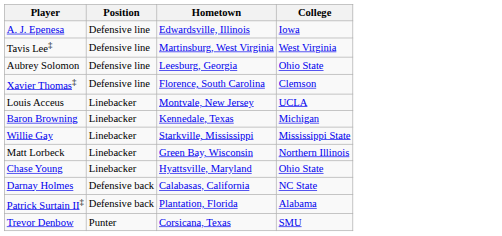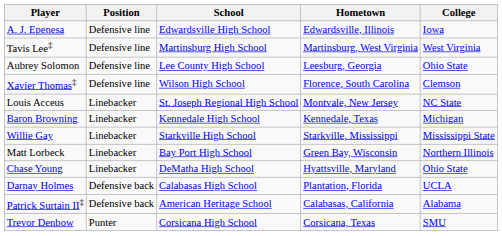 <table class="wikitable">
 <tr>
 <th>Player</th>
 <th>Position</th>
+<th>School</th>
 <th>Hometown</th>
 <th>College</th>
 </tr>
 <tr>
 <td><a href='#'>A. J. Epenesa</a></td>
 <td>Defensive line</td>
+<td><a href='#'>Edwardsville High School</a></td>
 <td><a href='#'>Edwardsville, Illinois</a></td>
 <td><a href='#'>Iowa</a></td>
 </tr>
 <tr>
 <td>Tavis Lee<sup>‡</sup></td>
 <td>Defensive line</td>
+<td><a href='#'>Martinsburg High School</a></td>
 <td><a href='#'>Martinsburg, West Virginia</a></td>
 <td><a href='#'>West Virginia</a></td>
 </tr>
 <tr>
 <td>Aubrey Solomon</td>
 <td>Defensive line</td>
+<td><a href='#'>Lee County High School</a></td>
 <td><a href='#'>Leesburg, Georgia</a></td>
 <td><a href='#'>Ohio State</a></td>
 </tr>
 <tr>
 <td><a href='#'>Xavier Thomas</a><sup>‡</sup></td>
 <td>Defensive line</td>
+<td><a href='#'>Wilson High School</a></td>
 <td><a href='#'>Florence, South Carolina</a></td>
 <td><a href='#'>Clemson</a></td>
 </tr>
 <tr>
 <td>Louis Acceus</td>
 <td>Linebacker</td>
+<td><a href='#'>St. Joseph Regional High School</a></td>
 <td><a href='#'>Montvale, New Jersey</a></td>
-<td><a href='#'>UCLA</a></td>
+<td><a href='#'>NC State</a></td>
 </tr>
 <tr>
 <td><a href='#'>Baron Browning</a></td>
 <td>Linebacker</td>
+<td><a href='#'>Kennedale High School</a></td>
 <td><a href='#'>Kennedale, Texas</a></td>
 <td><a href='#'>Michigan</a></td>
 </tr>
 <tr>
 <td><a href='#'>Willie Gay</a></td>
 <td>Linebacker</td>
+<td><a href='#'>Starkville High School</a></td>
 <td><a href='#'>Starkville, Mississippi</a></td>
 <td><a href='#'>Mississippi State</a></td>
 </tr>
 <tr>
 <td>Matt Lorbeck</td>
 <td>Linebacker</td>
+<td><a href='#'>Bay Port High School</a></td>
 <td><a href='#'>Green Bay, Wisconsin</a></td>
 <td><a href='#'>Northern Illinois</a></td>
 </tr>
 <tr>
 <td><a href='#'>Chase Young</a></td>
 <td>Linebacker</td>
+<td><a href='#'>DeMatha High School</a></td>
 <td><a href='#'>Hyattsville, Maryland</a></td>
 <td><a href='#'>Ohio State</a></td>
 </tr>
 <tr>
 <td><a href='#'>Darnay Holmes</a></td>
 <td>Defensive back</td>
-<td><a href='#'>Calabasas, California</a></td>
-<td><a href='#'>NC State</a></td>
+<td><a href='#'>Calabasas High School</a></td>
+<td><a href='#'>Plantation, Florida</a></td>
+<td><a href='#'>UCLA</a></td>
 </tr>
 <tr>
 <td><a href='#'>Patrick Surtain II</a><sup>‡</sup></td>
 <td>Defensive back</td>
-<td><a href='#'>Plantation, Florida</a></td>
+<td><a href='#'>American Heritage School</a></td>
+<td><a href='#'>Calabasas, California</a></td>
 <td><a href='#'>Alabama</a></td>
 </tr>
 <tr>
 <td><a href='#'>Trevor Denbow</a></td>
 <td>Punter</td>
+<td><a href='#'>Corsicana High School</a></td>
 <td><a href='#'>Corsicana, Texas</a></td>
 <td><a href='#'>SMU</a></td>
 </tr>
 </table>
